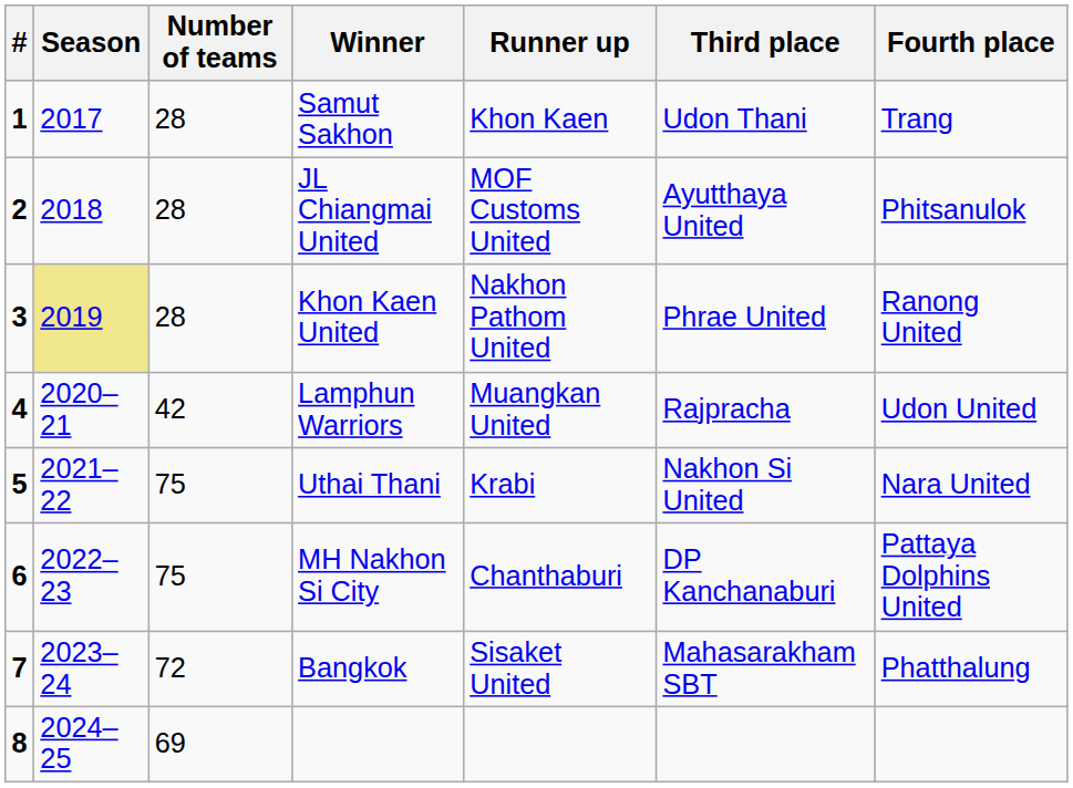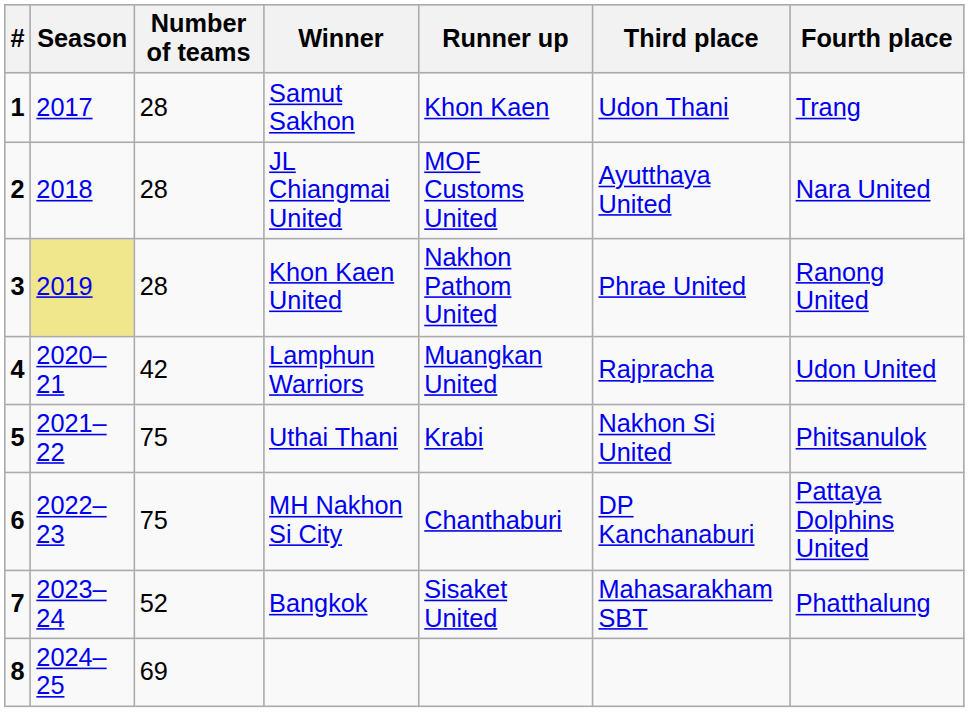 <table class="wikitable">
 <tr>
 <th>#</th>
 <th>Season</th>
 <th>Number of teams</th>
 <th>Winner</th>
 <th>Runner up</th>
 <th>Third place</th>
 <th>Fourth place</th>
 </tr>
 <tr>
 <td><strong>1</strong></td>
 <td><a href='#'>2017</a></td>
 <td>28</td>
 <td><a href='#'>Samut Sakhon</a></td>
 <td><a href='#'>Khon Kaen</a></td>
 <td><a href='#'>Udon Thani</a></td>
 <td><a href='#'>Trang</a></td>
 </tr>
 <tr>
 <td><strong>2</strong></td>
 <td><a href='#'>2018</a></td>
 <td>28</td>
 <td><a href='#'>JL Chiangmai United</a></td>
 <td><a href='#'>MOF Customs United</a></td>
 <td><a href='#'>Ayutthaya United</a></td>
-<td><a href='#'>Phitsanulok</a></td>
+<td><a href='#'>Nara United</a></td>
 </tr>
 <tr>
 <td><strong>3</strong></td>
 <td style="background: khaki;"><a href='#'>2019</a></td>
 <td>28</td>
 <td><a href='#'>Khon Kaen United</a></td>
 <td><a href='#'>Nakhon Pathom United</a></td>
 <td><a href='#'>Phrae United</a></td>
 <td><a href='#'>Ranong United</a></td>
 </tr>
 <tr>
 <td><strong>4</strong></td>
 <td><a href='#'>2020–21</a></td>
 <td>42</td>
 <td><a href='#'>Lamphun Warriors</a></td>
 <td><a href='#'>Muangkan United</a></td>
 <td><a href='#'>Rajpracha</a></td>
 <td><a href='#'>Udon United</a></td>
 </tr>
 <tr>
 <td><strong>5</strong></td>
 <td><a href='#'>2021–22</a></td>
 <td>75</td>
 <td><a href='#'>Uthai Thani</a></td>
 <td><a href='#'>Krabi</a></td>
 <td><a href='#'>Nakhon Si United</a></td>
-<td><a href='#'>Nara United</a></td>
+<td><a href='#'>Phitsanulok</a></td>
 </tr>
 <tr>
 <td><strong>6</strong></td>
 <td><a href='#'>2022–23</a></td>
 <td>75</td>
 <td><a href='#'>MH Nakhon Si City</a></td>
 <td><a href='#'>Chanthaburi</a></td>
 <td><a href='#'>DP Kanchanaburi</a></td>
 <td><a href='#'>Pattaya Dolphins United</a></td>
 </tr>
 <tr>
 <td><strong>7</strong></td>
 <td><a href='#'>2023–24</a></td>
-<td>72</td>
+<td>52</td>
 <td><a href='#'>Bangkok</a></td>
 <td><a href='#'>Sisaket United</a></td>
 <td><a href='#'>Mahasarakham SBT</a></td>
 <td><a href='#'>Phatthalung</a></td>
 </tr>
 <tr>
 <td><strong>8</strong></td>
 <td><a href='#'>2024–25</a></td>
 <td>69</td>
 <td></td>
 <td></td>
 <td></td>
 <td></td>
 </tr>
 </table>
